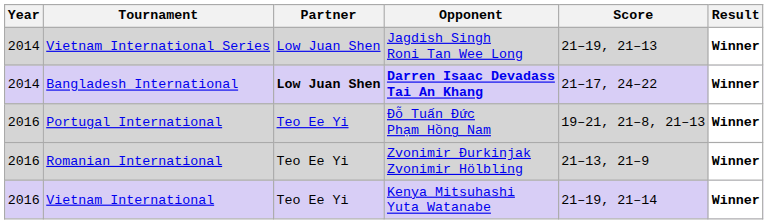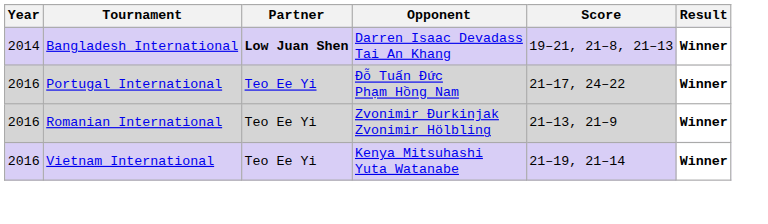 <table class="sortable wikitable" style="font-size: 90%;">
 <tr>
 <th>Year</th>
 <th>Tournament</th>
 <th>Partner</th>
 <th>Opponent</th>
 <th>Score</th>
 <th>Result</th>
 </tr>
-<tr style="background:#D5D5D5">
-<td align="center">2014</td>
-<td align="left"><a href='#'>Vietnam International Series</a></td>
-<td align="left"> <a href='#'>Low Juan Shen</a></td>
-<td align="left"> <a href='#'>Jagdish Singh</a><br> <a href='#'>Roni Tan Wee Long</a></td>
-<td align="left">21–19, 21–13</td>
-<td style="text-align:left; background:white"> <strong>Winner</strong></td>
-</tr>
 <tr style="background:#D8CEF6">
 <td align="center">2014</td>
 <td align="left"><a href='#'>Bangladesh International</a></td>
 <td align="left"><strong> Low Juan Shen</strong></td>
-<td align="left"><strong> <a href='#'>Darren Isaac Devadass</a><br> <a href='#'>Tai An Khang</a></strong></td>
-<td align="left">21–17, 24–22</td>
+<td align="left"> <a href='#'>Darren Isaac Devadass</a><br> <a href='#'>Tai An Khang</a></td>
+<td align="left">19–21, 21–8, 21–13</td>
 <td style="text-align:left; background:white"> <strong>Winner</strong></td>
 </tr>
 <tr style="background:#D5D5D5">
 <td align="center">2016</td>
 <td align="left"><a href='#'>Portugal International</a></td>
 <td align="left"> <a href='#'>Teo Ee Yi</a></td>
 <td align="left"> <a href='#'>Đỗ Tuấn Đức</a><br> <a href='#'>Phạm Hồng Nam</a></td>
-<td align="left">19–21, 21–8, 21–13</td>
+<td align="left">21–17, 24–22</td>
 <td style="text-align:left; background:white"> <strong>Winner</strong></td>
 </tr>
 <tr style="background:#D5D5D5">
 <td align="center">2016</td>
 <td align="left"><a href='#'>Romanian International</a></td>
 <td align="left"> Teo Ee Yi</td>
 <td align="left"> <a href='#'>Zvonimir Đurkinjak</a><br> <a href='#'>Zvonimir Hölbling</a></td>
 <td align="left">21–13, 21–9</td>
 <td style="text-align:left; background:white"> <strong>Winner</strong></td>
 </tr>
 <tr style="background:#D8CEF6">
 <td align="center">2016</td>
 <td align="left"><a href='#'>Vietnam International</a></td>
 <td align="left"> Teo Ee Yi</td>
 <td align="left"> <a href='#'>Kenya Mitsuhashi</a><br> <a href='#'>Yuta Watanabe</a></td>
 <td align="left">21–19, 21–14</td>
 <td style="text-align:left; background:white"> <strong>Winner</strong></td>
 </tr>
 </table>
